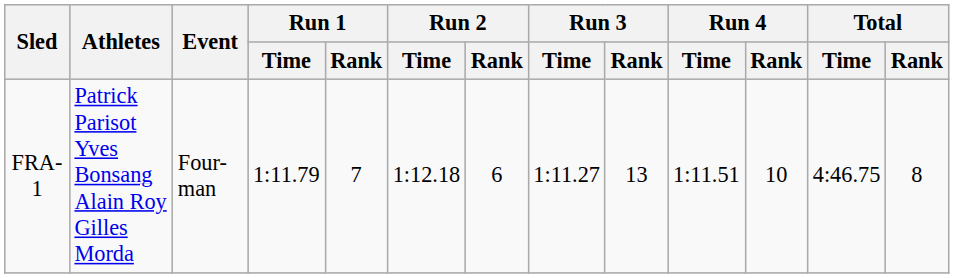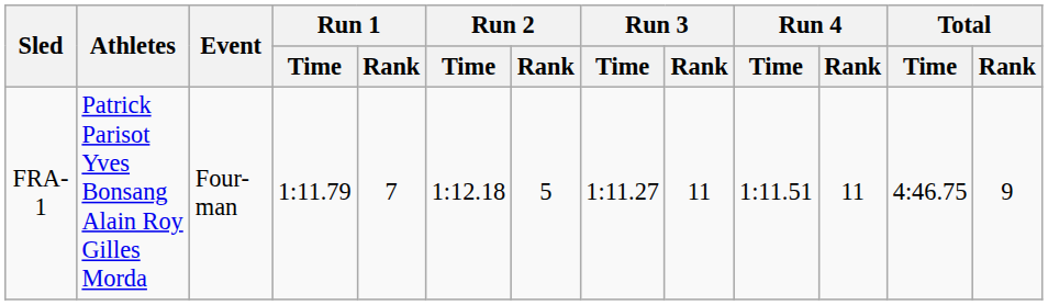 <table class="wikitable"  border="1" style="font-size:90%">
 <tr>
 <th rowspan="2">Sled</th>
 <th rowspan="2">Athletes</th>
 <th rowspan="2">Event</th>
 <th colspan="2">Run 1</th>
 <th colspan="2">Run 2</th>
 <th colspan="2">Run 3</th>
 <th colspan="2">Run 4</th>
 <th colspan="2">Total</th>
 </tr>
 <tr>
 <th>Time</th>
 <th>Rank</th>
 <th>Time</th>
 <th>Rank</th>
 <th>Time</th>
 <th>Rank</th>
 <th>Time</th>
 <th>Rank</th>
 <th>Time</th>
 <th>Rank</th>
 </tr>
 <tr>
 <td align="center">FRA-1</td>
 <td><a href='#'>Patrick Parisot</a><br><a href='#'>Yves Bonsang</a><br><a href='#'>Alain Roy</a><br><a href='#'>Gilles Morda</a></td>
 <td>Four-man</td>
 <td align="center">1:11.79</td>
 <td align="center">7</td>
 <td align="center">1:12.18</td>
-<td align="center">6</td>
+<td align="center">5</td>
 <td align="center">1:11.27</td>
-<td align="center">13</td>
+<td align="center">11</td>
 <td align="center">1:11.51</td>
-<td align="center">10</td>
+<td align="center">11</td>
 <td align="center">4:46.75</td>
-<td align="center">8</td>
+<td align="center">9</td>
 </tr>
 </table>
